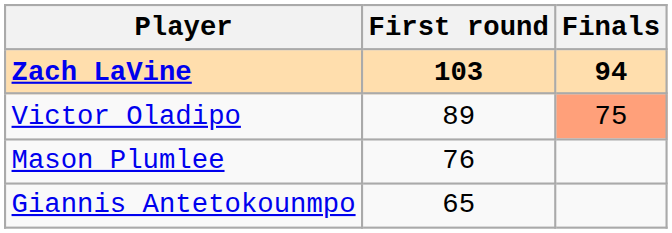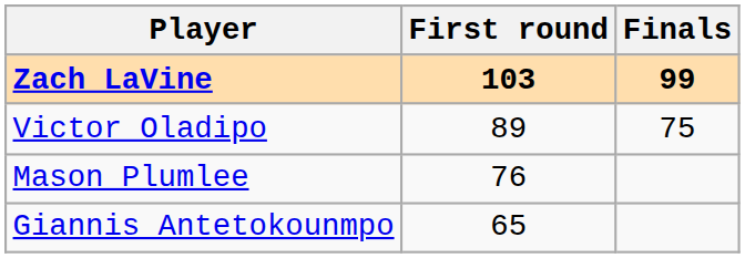 <table class="wikitable">
 <tr>
 <th>Player</th>
 <th>First round</th>
 <th>Finals</th>
 </tr>
 <tr style="background:#ffdead; text-align:center;">
 <td align=left><strong><a href='#'>Zach LaVine</a></strong> </td>
 <td><strong>103</strong> </td>
-<td><strong>94</strong> </td>
+<td><strong>99</strong> </td>
 </tr>
 <tr align=center>
 <td align=left><a href='#'>Victor Oladipo</a> </td>
 <td>89 </td>
-<td style="background: lightsalmon;">75 </td>
+<td>75 </td>
 </tr>
 <tr align=center>
 <td align=left><a href='#'>Mason Plumlee</a> </td>
 <td>76 </td>
 <td></td>
 </tr>
 <tr align=center>
 <td align=left><a href='#'>Giannis Antetokounmpo</a> </td>
 <td>65 </td>
 <td></td>
 </tr>
 </table>
